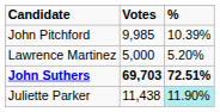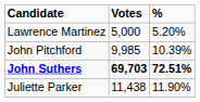 <table class="wikitable">
 <tr>
 <td><strong>Candidate</strong></td>
 <td><strong>Votes</strong></td>
 <td><strong>%</strong></td>
 </tr>
 <tr>
+<td>Lawrence Martinez</td>
+<td>5,000</td>
+<td>5.20%</td>
+</tr>
+<tr>
 <td>John Pitchford</td>
 <td>9,985</td>
 <td>10.39%</td>
-</tr>
-<tr>
-<td>Lawrence Martinez</td>
-<td>5,000</td>
-<td>5.20%</td>
 </tr>
 <tr>
 <td><strong><a href='#'>John Suthers</a></strong></td>
 <td><strong>69,703</strong></td>
 <td><strong>72.51%</strong></td>
 </tr>
 <tr>
 <td>Juliette Parker</td>
 <td>11,438</td>
-<td style="background: paleturquoise;">11.90%</td>
+<td>11.90%</td>
 </tr>
 </table>
